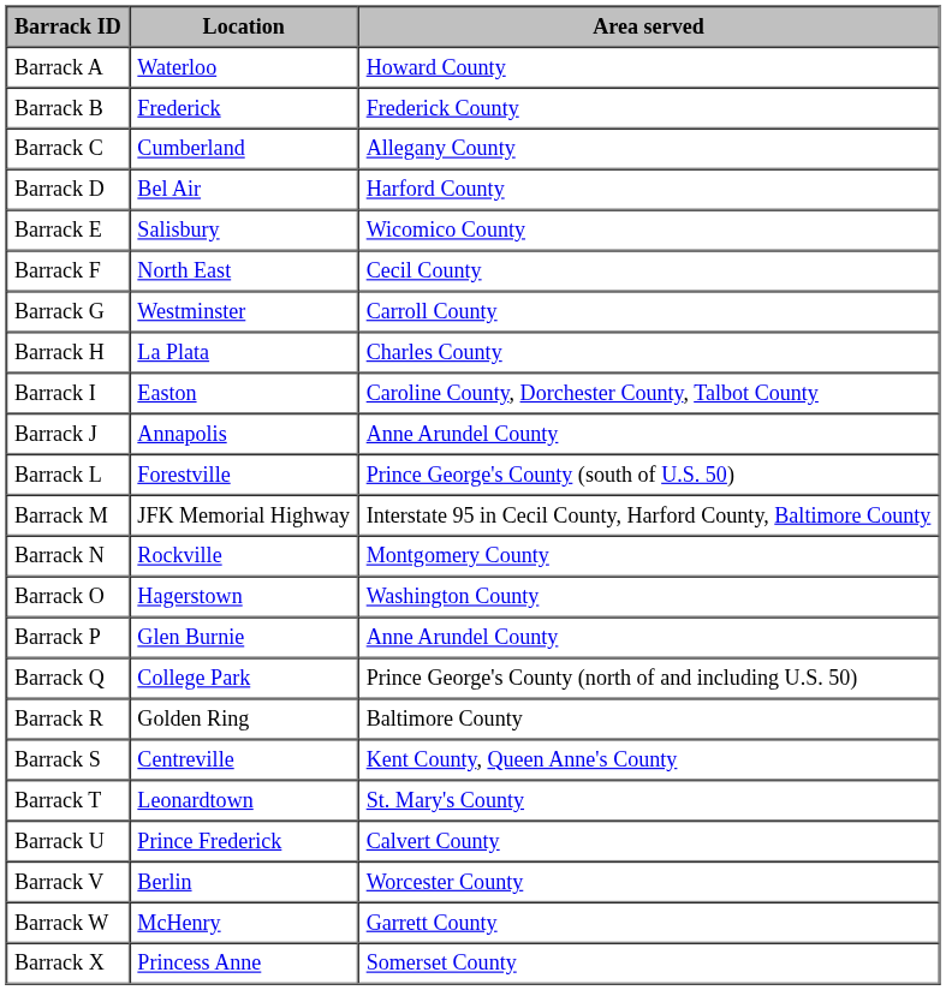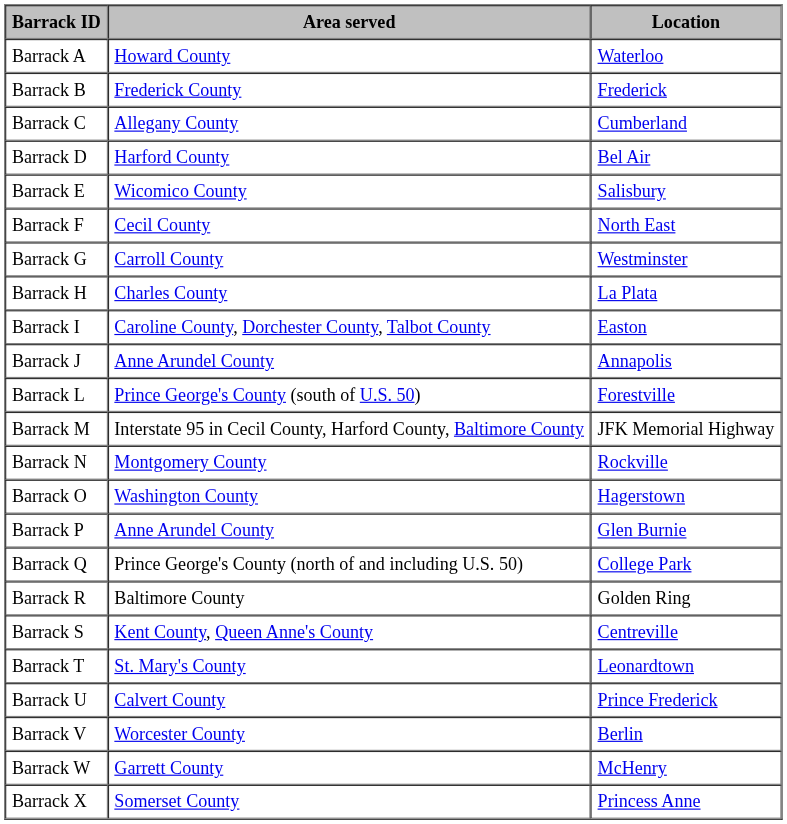 <table border="1" cellpadding="5" cellspacing="0">
 <tr style="background:silver">
 <th>Barrack ID</th>
+<th>Area served</th>
 <th>Location</th>
-<th>Area served</th>
 </tr>
 <tr>
 <td>Barrack A</td>
+<td><a href='#'>Howard County</a></td>
 <td><a href='#'>Waterloo</a></td>
-<td><a href='#'>Howard County</a></td>
 </tr>
 <tr>
 <td>Barrack B</td>
+<td><a href='#'>Frederick County</a></td>
 <td><a href='#'>Frederick</a></td>
-<td><a href='#'>Frederick County</a></td>
 </tr>
 <tr>
 <td>Barrack C</td>
+<td><a href='#'>Allegany County</a></td>
 <td><a href='#'>Cumberland</a></td>
-<td><a href='#'>Allegany County</a></td>
 </tr>
 <tr>
 <td>Barrack D</td>
+<td><a href='#'>Harford County</a></td>
 <td><a href='#'>Bel Air</a></td>
-<td><a href='#'>Harford County</a></td>
 </tr>
 <tr>
 <td>Barrack E</td>
+<td><a href='#'>Wicomico County</a></td>
 <td><a href='#'>Salisbury</a></td>
-<td><a href='#'>Wicomico County</a></td>
 </tr>
 <tr>
 <td>Barrack F</td>
+<td><a href='#'>Cecil County</a></td>
 <td><a href='#'>North East</a></td>
-<td><a href='#'>Cecil County</a></td>
 </tr>
 <tr>
 <td>Barrack G</td>
+<td><a href='#'>Carroll County</a></td>
 <td><a href='#'>Westminster</a></td>
-<td><a href='#'>Carroll County</a></td>
 </tr>
 <tr>
 <td>Barrack H</td>
+<td><a href='#'>Charles County</a></td>
 <td><a href='#'>La Plata</a></td>
-<td><a href='#'>Charles County</a></td>
 </tr>
 <tr>
 <td>Barrack I</td>
+<td><a href='#'>Caroline County</a>, <a href='#'>Dorchester County</a>, <a href='#'>Talbot County</a></td>
 <td><a href='#'>Easton</a></td>
-<td><a href='#'>Caroline County</a>, <a href='#'>Dorchester County</a>, <a href='#'>Talbot County</a></td>
 </tr>
 <tr>
 <td>Barrack J</td>
+<td><a href='#'>Anne Arundel County</a></td>
 <td><a href='#'>Annapolis</a></td>
-<td><a href='#'>Anne Arundel County</a></td>
 </tr>
 <tr>
 <td>Barrack L</td>
+<td><a href='#'>Prince George's County</a> (south of <a href='#'>U.S. 50</a>)</td>
 <td><a href='#'>Forestville</a></td>
-<td><a href='#'>Prince George's County</a> (south of <a href='#'>U.S. 50</a>)</td>
 </tr>
 <tr>
 <td>Barrack M</td>
+<td>Interstate 95 in Cecil County, Harford County, <a href='#'>Baltimore County</a></td>
 <td>JFK Memorial Highway</td>
-<td>Interstate 95 in Cecil County, Harford County, <a href='#'>Baltimore County</a></td>
 </tr>
 <tr>
 <td>Barrack N</td>
+<td><a href='#'>Montgomery County</a></td>
 <td><a href='#'>Rockville</a></td>
-<td><a href='#'>Montgomery County</a></td>
 </tr>
 <tr>
 <td>Barrack O</td>
+<td><a href='#'>Washington County</a></td>
 <td><a href='#'>Hagerstown</a></td>
-<td><a href='#'>Washington County</a></td>
 </tr>
 <tr>
 <td>Barrack P</td>
+<td><a href='#'>Anne Arundel County</a></td>
 <td><a href='#'>Glen Burnie</a></td>
-<td><a href='#'>Anne Arundel County</a></td>
 </tr>
 <tr>
 <td>Barrack Q</td>
+<td>Prince George's County (north of and including U.S. 50)</td>
 <td><a href='#'>College Park</a></td>
-<td>Prince George's County (north of and including U.S. 50)</td>
 </tr>
 <tr>
 <td>Barrack R</td>
+<td>Baltimore County</td>
 <td>Golden Ring</td>
-<td>Baltimore County</td>
 </tr>
 <tr>
 <td>Barrack S</td>
+<td><a href='#'>Kent County</a>, <a href='#'>Queen Anne's County</a></td>
 <td><a href='#'>Centreville</a></td>
-<td><a href='#'>Kent County</a>, <a href='#'>Queen Anne's County</a></td>
 </tr>
 <tr>
 <td>Barrack T</td>
+<td><a href='#'>St. Mary's County</a></td>
 <td><a href='#'>Leonardtown</a></td>
-<td><a href='#'>St. Mary's County</a></td>
 </tr>
 <tr>
 <td>Barrack U</td>
+<td><a href='#'>Calvert County</a></td>
 <td><a href='#'>Prince Frederick</a></td>
-<td><a href='#'>Calvert County</a></td>
 </tr>
 <tr>
 <td>Barrack V</td>
+<td><a href='#'>Worcester County</a></td>
 <td><a href='#'>Berlin</a></td>
-<td><a href='#'>Worcester County</a></td>
 </tr>
 <tr>
 <td>Barrack W</td>
+<td><a href='#'>Garrett County</a></td>
 <td><a href='#'>McHenry</a></td>
-<td><a href='#'>Garrett County</a></td>
 </tr>
 <tr>
 <td>Barrack X</td>
+<td><a href='#'>Somerset County</a></td>
 <td><a href='#'>Princess Anne</a></td>
-<td><a href='#'>Somerset County</a></td>
 </tr>
 </table>
